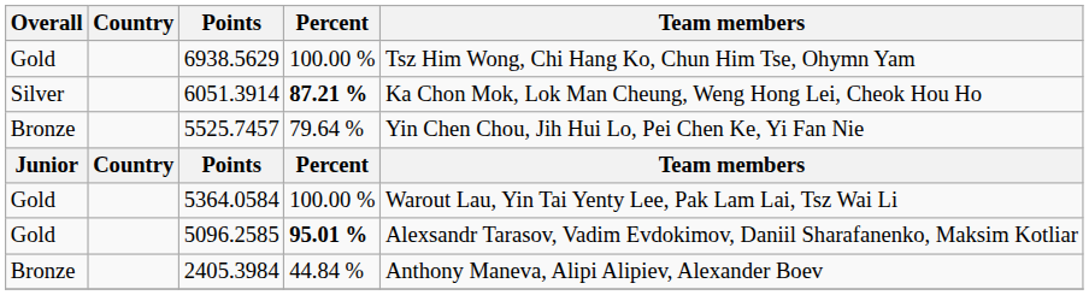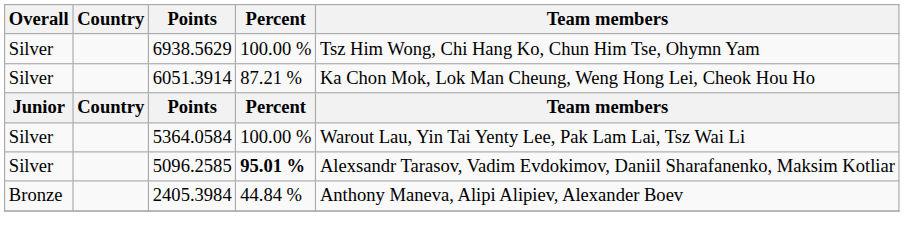 <table class="wikitable" style="text-align: left;">
 <tr>
 <th>Overall</th>
 <th>Country</th>
 <th>Points</th>
 <th>Percent</th>
 <th>Team members</th>
 </tr>
 <tr>
-<td> Gold</td>
+<td> Silver</td>
 <td></td>
 <td>6938.5629</td>
 <td>100.00 %</td>
 <td>Tsz Him Wong, Chi Hang Ko, Chun Him Tse, Ohymn Yam</td>
 </tr>
 <tr>
 <td> Silver</td>
 <td></td>
 <td>6051.3914</td>
-<td><strong>87.21 %</strong></td>
+<td>87.21 %</td>
 <td>Ka Chon Mok, Lok Man Cheung, Weng Hong Lei, Cheok Hou Ho</td>
-</tr>
-<tr>
-<td> Bronze</td>
-<td></td>
-<td>5525.7457</td>
-<td>79.64 %</td>
-<td>Yin Chen Chou, Jih Hui Lo, Pei Chen Ke, Yi Fan Nie</td>
 </tr>
 <tr>
 <th>Junior</th>
 <th>Country</th>
 <th>Points</th>
 <th>Percent</th>
 <th>Team members</th>
 </tr>
 <tr>
-<td> Gold</td>
+<td> Silver</td>
 <td></td>
 <td>5364.0584</td>
 <td>100.00 %</td>
 <td>Warout Lau, Yin Tai Yenty Lee, Pak Lam Lai, Tsz Wai Li</td>
 </tr>
 <tr>
-<td> Gold</td>
+<td> Silver</td>
 <td></td>
 <td>5096.2585</td>
 <td><strong>95.01 %</strong></td>
 <td>Alexsandr Tarasov, Vadim Evdokimov, Daniil Sharafanenko, Maksim Kotliar</td>
 </tr>
 <tr>
 <td> Bronze</td>
 <td></td>
 <td>2405.3984</td>
 <td>44.84 %</td>
 <td>Anthony Maneva, Alipi Alipiev, Alexander Boev</td>
 </tr>
 <tr>
 </tr>
 </table>
